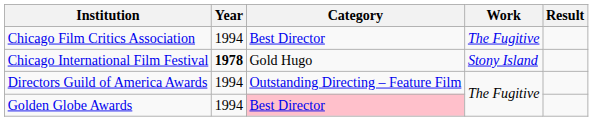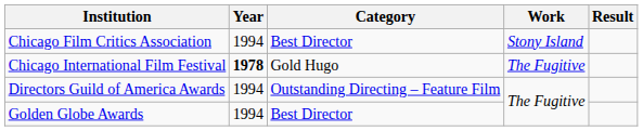 <table class="wikitable">
 <tr>
 <th>Institution</th>
 <th>Year</th>
 <th>Category</th>
 <th>Work</th>
 <th>Result</th>
 </tr>
 <tr>
 <td><a href='#'>Chicago Film Critics Association</a></td>
 <td>1994</td>
 <td><a href='#'>Best Director</a></td>
-<td><a href='#'><em>The Fugitive</em></a></td>
+<td><a href='#'><em>Stony Island</em></a></td>
 <td></td>
 </tr>
 <tr>
 <td><a href='#'>Chicago International Film Festival</a></td>
 <td><strong>1978</strong></td>
 <td>Gold Hugo</td>
-<td><a href='#'><em>Stony Island</em></a></td>
+<td><a href='#'><em>The Fugitive</em></a></td>
 <td></td>
 </tr>
 <tr>
 <td><a href='#'>Directors Guild of America Awards</a></td>
 <td>1994</td>
 <td><a href='#'>Outstanding Directing – Feature Film</a></td>
 <td rowspan="2"><em>The Fugitive</em></td>
 <td></td>
 </tr>
 <tr>
 <td><a href='#'>Golden Globe Awards</a></td>
 <td>1994</td>
-<td style="background: pink;"><a href='#'>Best Director</a></td>
+<td><a href='#'>Best Director</a></td>
 <td></td>
 </tr>
 </table>
